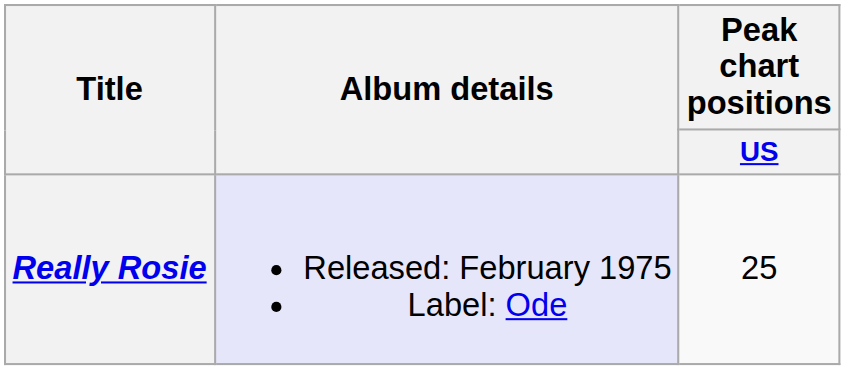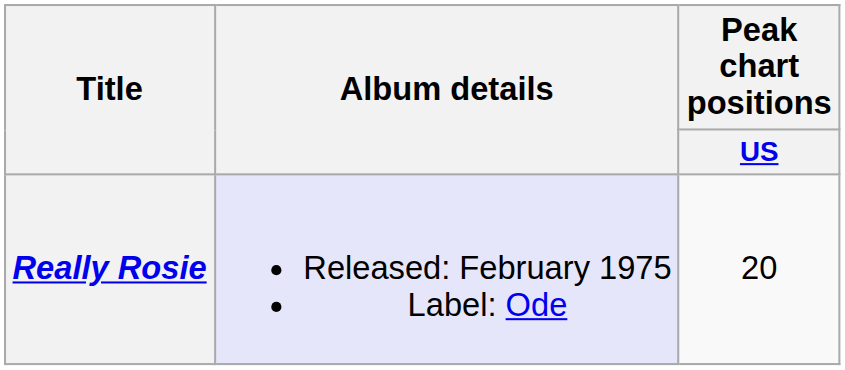 <table class="wikitable plainrowheaders" style="text-align:center;">
 <tr>
 <th scope="col" rowspan="2">Title</th>
 <th scope="col" rowspan="2">Album details</th>
 <th scope="col" colspan="1">Peak chart positions</th>
 </tr>
 <tr>
 <th scope="col" style="width:2.75em;font-size:85%;"><a href='#'>US</a><br></th>
 </tr>
 <tr>
 <th scope="row"><em><a href='#'>Really Rosie</a></em></th>
 <td style="background: lavender;"><br><ul><li>Released: February 1975</li><li>Label: <a href='#'>Ode</a></li></ul></td>
-<td>25</td>
+<td>20</td>
 </tr>
 </table>
